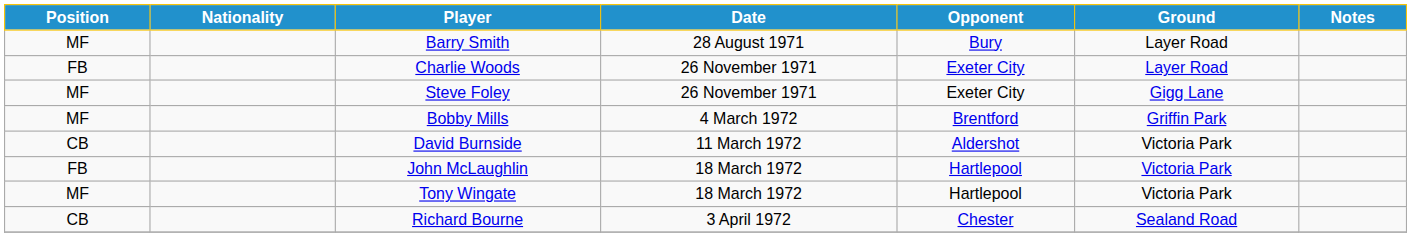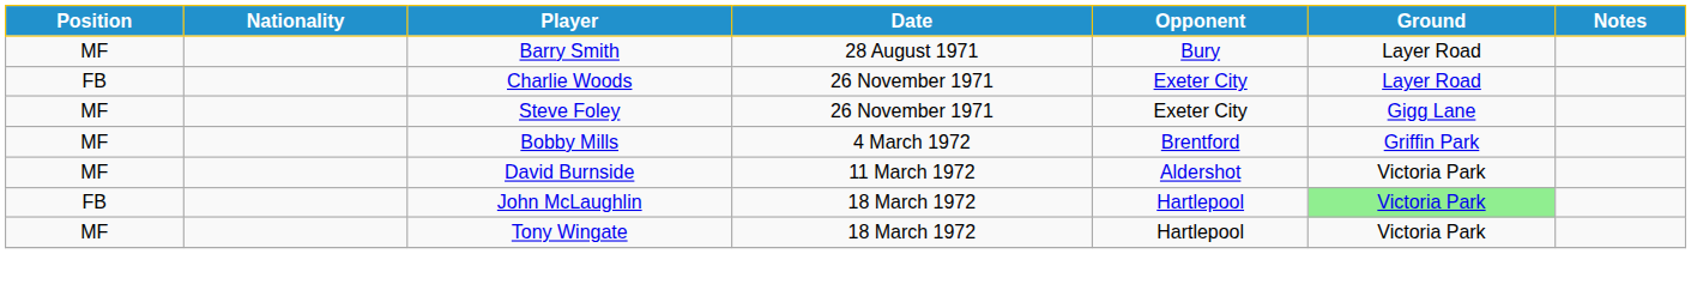 <table class="wikitable" style="text-align:center; font-size:90%; width:100%;">
 <tr>
 <th style="background:#2191CC; color:white; border:1px solid #F7C408; text-align:center;">Position</th>
 <th style="background:#2191CC; color:white; border:1px solid #F7C408; text-align:center;">Nationality</th>
 <th style="background:#2191CC; color:white; border:1px solid #F7C408; text-align:center;">Player</th>
 <th style="background:#2191CC; color:white; border:1px solid #F7C408; text-align:center;">Date</th>
 <th style="background:#2191CC; color:white; border:1px solid #F7C408; text-align:center;">Opponent</th>
 <th style="background:#2191CC; color:white; border:1px solid #F7C408; text-align:center;">Ground</th>
 <th style="background:#2191CC; color:white; border:1px solid #F7C408; text-align:center;">Notes</th>
 </tr>
 <tr>
 <td>MF</td>
 <td></td>
 <td><a href='#'>Barry Smith</a></td>
 <td>28 August 1971</td>
 <td><a href='#'>Bury</a></td>
 <td>Layer Road</td>
 <td></td>
 </tr>
 <tr>
 <td>FB</td>
 <td></td>
 <td><a href='#'>Charlie Woods</a></td>
 <td>26 November 1971</td>
 <td><a href='#'>Exeter City</a></td>
 <td><a href='#'>Layer Road</a></td>
 <td></td>
 </tr>
 <tr>
 <td>MF</td>
 <td></td>
 <td><a href='#'>Steve Foley</a></td>
 <td>26 November 1971</td>
 <td>Exeter City</td>
 <td><a href='#'>Gigg Lane</a></td>
 <td></td>
 </tr>
 <tr>
 <td>MF</td>
 <td></td>
 <td><a href='#'>Bobby Mills</a></td>
 <td>4 March 1972</td>
 <td><a href='#'>Brentford</a></td>
 <td><a href='#'>Griffin Park</a></td>
 <td></td>
 </tr>
 <tr>
-<td>CB</td>
+<td>MF</td>
 <td></td>
 <td><a href='#'>David Burnside</a></td>
 <td>11 March 1972</td>
 <td><a href='#'>Aldershot</a></td>
 <td>Victoria Park</td>
 <td></td>
 </tr>
 <tr>
 <td>FB</td>
 <td></td>
 <td><a href='#'>John McLaughlin</a></td>
 <td>18 March 1972</td>
 <td><a href='#'>Hartlepool</a></td>
-<td><a href='#'>Victoria Park</a></td>
+<td style="background: lightgreen;"><a href='#'>Victoria Park</a></td>
 <td></td>
 </tr>
 <tr>
 <td>MF</td>
 <td></td>
 <td><a href='#'>Tony Wingate</a></td>
 <td>18 March 1972</td>
 <td>Hartlepool</td>
 <td>Victoria Park</td>
 <td></td>
 </tr>
 <tr>
-<td>CB</td>
-<td></td>
-<td><a href='#'>Richard Bourne</a></td>
-<td>3 April 1972</td>
-<td><a href='#'>Chester</a></td>
-<td><a href='#'>Sealand Road</a></td>
-<td></td>
-</tr>
-<tr>
 </tr>
 </table>
